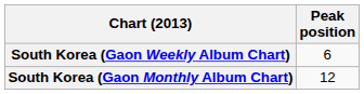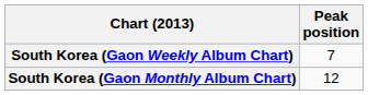 <table class="wikitable sortable plainrowheaders" style="text-align:center;">
 <tr>
 <th>Chart (2013)</th>
 <th>Peak<br>position</th>
 </tr>
 <tr>
 <th scope="row">South Korea (<a href='#'>Gaon <em>Weekly</em> Album Chart</a>)</th>
-<td>6</td>
+<td>7</td>
 </tr>
 <tr>
 <th scope="row">South Korea (<a href='#'>Gaon <em>Monthly</em> Album Chart</a>)</th>
 <td>12</td>
 </tr>
 </table>
